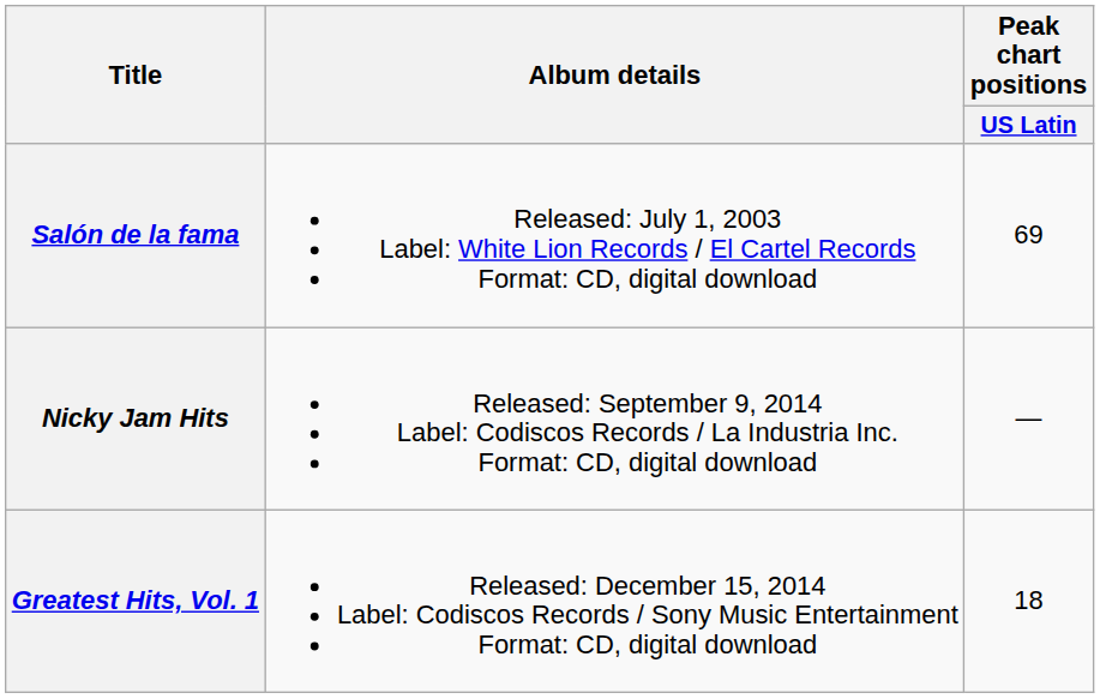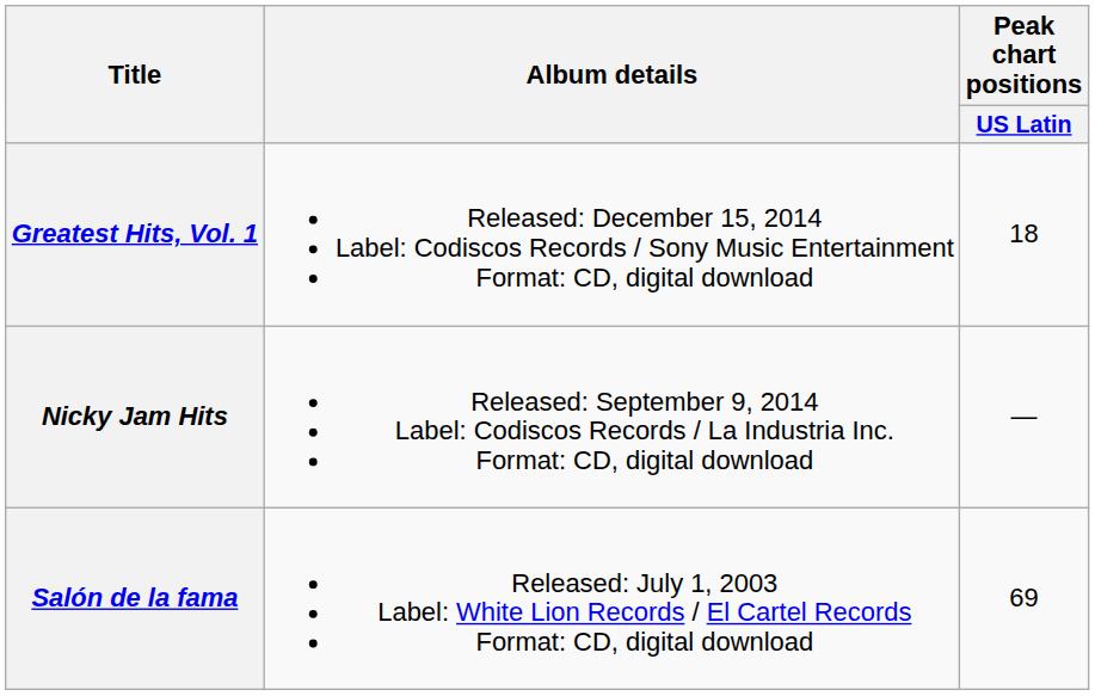 <table class="wikitable plainrowheaders" style="text-align:center;">
 <tr>
 <th scope="col" rowspan="2">Title</th>
 <th scope="col" rowspan="2">Album details</th>
 <th scope="col" colspan="1">Peak chart positions</th>
 </tr>
 <tr>
 <th scope="col" style="width:2.2em;font-size:90%;"><a href='#'>US Latin</a><br></th>
 </tr>
 <tr>
-<th scope="row" align="center"><em><a href='#'>Salón de la fama</a></em></th>
-<td><br><ul><li>Released: July 1, 2003</li><li>Label: <a href='#'>White Lion Records</a> / <a href='#'>El Cartel Records</a></li><li>Format: CD, digital download</li></ul></td>
-<td>69</td>
+<th scope="row" align="center"><em><a href='#'>Greatest Hits, Vol. 1</a></em></th>
+<td><br><ul><li>Released: December 15, 2014</li><li>Label: Codiscos Records / Sony Music Entertainment</li><li>Format: CD, digital download</li></ul></td>
+<td>18</td>
 </tr>
 <tr>
 <th scope="row" align="center"><em>Nicky Jam Hits</em></th>
 <td><br><ul><li>Released: September 9, 2014</li><li>Label: Codiscos Records / La Industria Inc.</li><li>Format: CD, digital download</li></ul></td>
 <td>—</td>
 </tr>
 <tr>
-<th scope="row" align="center"><em><a href='#'>Greatest Hits, Vol. 1</a></em></th>
-<td><br><ul><li>Released: December 15, 2014</li><li>Label: Codiscos Records / Sony Music Entertainment</li><li>Format: CD, digital download</li></ul></td>
-<td>18</td>
+<th scope="row" align="center"><em><a href='#'>Salón de la fama</a></em></th>
+<td><br><ul><li>Released: July 1, 2003</li><li>Label: <a href='#'>White Lion Records</a> / <a href='#'>El Cartel Records</a></li><li>Format: CD, digital download</li></ul></td>
+<td>69</td>
 </tr>
 </table>
